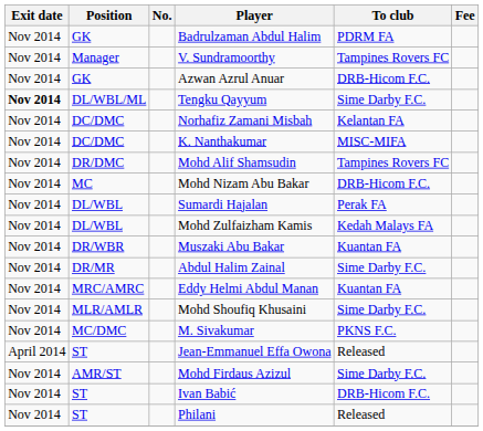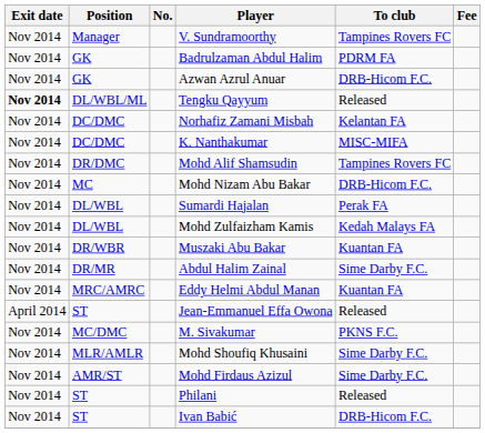 <table class="wikitable sortable">
 <tr>
 <th>Exit date</th>
 <th>Position</th>
 <th>No.</th>
 <th>Player</th>
 <th>To club</th>
 <th>Fee</th>
 </tr>
 <tr>
 <td>Nov 2014</td>
+<td><a href='#'>Manager</a></td>
+<td></td>
+<td> <a href='#'>V. Sundramoorthy</a></td>
+<td> <a href='#'>Tampines Rovers FC</a></td>
+<td></td>
+</tr>
+<tr>
+<td>Nov 2014</td>
 <td><a href='#'>GK</a></td>
 <td></td>
 <td> <a href='#'>Badrulzaman Abdul Halim</a></td>
 <td> <a href='#'>PDRM FA</a></td>
-<td></td>
-</tr>
-<tr>
-<td>Nov 2014</td>
-<td><a href='#'>Manager</a></td>
-<td></td>
-<td> <a href='#'>V. Sundramoorthy</a></td>
-<td> <a href='#'>Tampines Rovers FC</a></td>
 <td></td>
 </tr>
 <tr>
 <td>Nov 2014</td>
 <td><a href='#'>GK</a></td>
 <td></td>
 <td> Azwan Azrul Anuar</td>
 <td> <a href='#'>DRB-Hicom F.C.</a></td>
 <td></td>
 </tr>
 <tr>
 <td><strong>Nov 2014</strong></td>
 <td><a href='#'>DL/WBL/ML</a></td>
 <td></td>
 <td> <a href='#'>Tengku Qayyum</a></td>
-<td> <a href='#'>Sime Darby F.C.</a></td>
+<td>Released</td>
 <td></td>
 </tr>
 <tr>
 <td>Nov 2014</td>
 <td><a href='#'>DC/DMC</a></td>
 <td></td>
 <td> <a href='#'>Norhafiz Zamani Misbah</a></td>
 <td> <a href='#'>Kelantan FA</a></td>
 <td></td>
 </tr>
 <tr>
 <td>Nov 2014</td>
 <td><a href='#'>DC/DMC</a></td>
 <td></td>
 <td> <a href='#'>K. Nanthakumar</a></td>
 <td> <a href='#'>MISC-MIFA</a></td>
 <td></td>
 </tr>
 <tr>
 <td>Nov 2014</td>
 <td><a href='#'>DR/DMC</a></td>
 <td></td>
 <td> <a href='#'>Mohd Alif Shamsudin</a></td>
 <td> <a href='#'>Tampines Rovers FC</a></td>
 <td></td>
 </tr>
 <tr>
 <td>Nov 2014</td>
 <td><a href='#'>MC</a></td>
 <td></td>
 <td> Mohd Nizam Abu Bakar</td>
 <td> <a href='#'>DRB-Hicom F.C.</a></td>
 <td></td>
 </tr>
 <tr>
 <td>Nov 2014</td>
 <td><a href='#'>DL/WBL</a></td>
 <td></td>
 <td> <a href='#'>Sumardi Hajalan</a></td>
 <td> <a href='#'>Perak FA</a></td>
 <td></td>
 </tr>
 <tr>
 <td>Nov 2014</td>
 <td><a href='#'>DL/WBL</a></td>
 <td></td>
 <td> Mohd Zulfaizham Kamis</td>
 <td> <a href='#'>Kedah Malays FA</a></td>
 <td></td>
 </tr>
 <tr>
 <td>Nov 2014</td>
 <td><a href='#'>DR/WBR</a></td>
 <td></td>
 <td> <a href='#'>Muszaki Abu Bakar</a></td>
 <td> <a href='#'>Kuantan FA</a></td>
 <td></td>
 </tr>
 <tr>
 <td>Nov 2014</td>
 <td><a href='#'>DR/MR</a></td>
 <td></td>
 <td> <a href='#'>Abdul Halim Zainal</a></td>
 <td> <a href='#'>Sime Darby F.C.</a></td>
 <td></td>
 </tr>
 <tr>
 <td>Nov 2014</td>
 <td><a href='#'>MRC/AMRC</a></td>
 <td></td>
 <td> <a href='#'>Eddy Helmi Abdul Manan</a></td>
 <td> <a href='#'>Kuantan FA</a></td>
 <td></td>
 </tr>
 <tr>
-<td>Nov 2014</td>
-<td><a href='#'>MLR/AMLR</a></td>
+<td>April 2014</td>
+<td><a href='#'>ST</a></td>
 <td></td>
-<td> Mohd Shoufiq Khusaini</td>
-<td> <a href='#'>Sime Darby F.C.</a></td>
+<td> <a href='#'>Jean-Emmanuel Effa Owona</a></td>
+<td>Released</td>
 <td></td>
 </tr>
 <tr>
 <td>Nov 2014</td>
 <td><a href='#'>MC/DMC</a></td>
 <td></td>
 <td> <a href='#'>M. Sivakumar</a></td>
 <td> <a href='#'>PKNS F.C.</a></td>
 <td></td>
 </tr>
 <tr>
-<td>April 2014</td>
-<td><a href='#'>ST</a></td>
+<td>Nov 2014</td>
+<td><a href='#'>MLR/AMLR</a></td>
 <td></td>
-<td> <a href='#'>Jean-Emmanuel Effa Owona</a></td>
-<td>Released</td>
+<td> Mohd Shoufiq Khusaini</td>
+<td> <a href='#'>Sime Darby F.C.</a></td>
 <td></td>
 </tr>
 <tr>
 <td>Nov 2014</td>
 <td><a href='#'>AMR/ST</a></td>
 <td></td>
 <td> <a href='#'>Mohd Firdaus Azizul</a></td>
 <td> <a href='#'>Sime Darby F.C.</a></td>
 <td></td>
 </tr>
 <tr>
 <td>Nov 2014</td>
 <td><a href='#'>ST</a></td>
 <td></td>
-<td> <a href='#'> Ivan Babić</a></td>
-<td> <a href='#'>DRB-Hicom F.C.</a></td>
+<td> <a href='#'>Philani</a></td>
+<td>Released</td>
 <td></td>
 </tr>
 <tr>
 <td>Nov 2014</td>
 <td><a href='#'>ST</a></td>
 <td></td>
-<td> <a href='#'>Philani</a></td>
-<td>Released</td>
+<td> <a href='#'> Ivan Babić</a></td>
+<td> <a href='#'>DRB-Hicom F.C.</a></td>
 <td></td>
 </tr>
 <tr>
 </tr>
 </table>
